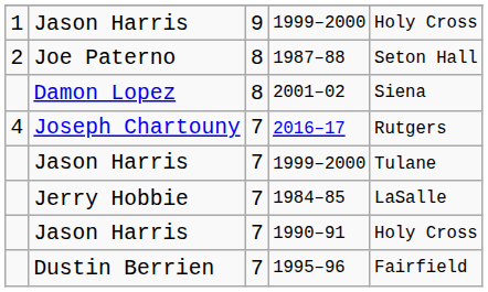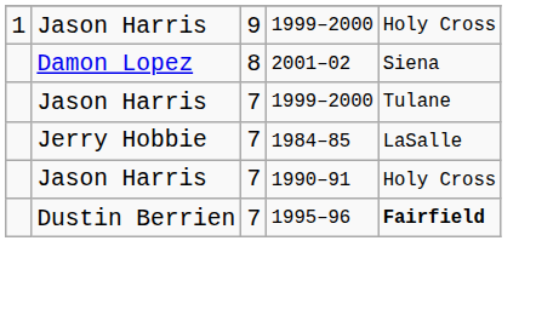 <table class="wikitable">
 <tr>
 </tr>
 <tr>
 <td>1</td>
 <td>Jason Harris</td>
 <td>9</td>
 <td style="font-size:80%;">1999–2000</td>
 <td style="font-size:80%;">Holy Cross</td>
 </tr>
 <tr>
-<td>2</td>
-<td>Joe Paterno</td>
-<td>8</td>
-<td style="font-size:80%;">1987–88</td>
-<td style="font-size:80%;">Seton Hall</td>
-</tr>
-<tr>
 <td></td>
 <td><a href='#'>Damon Lopez</a></td>
 <td>8</td>
 <td style="font-size:80%;">2001–02</td>
 <td style="font-size:80%;">Siena</td>
-</tr>
-<tr>
-<td>4</td>
-<td><a href='#'>Joseph Chartouny</a></td>
-<td>7</td>
-<td style="font-size:80%;"><a href='#'>2016–17</a></td>
-<td style="font-size:80%;">Rutgers</td>
 </tr>
 <tr>
 <td></td>
 <td>Jason Harris</td>
 <td>7</td>
 <td style="font-size:80%;">1999–2000</td>
 <td style="font-size:80%;">Tulane</td>
 </tr>
 <tr>
 <td></td>
 <td>Jerry Hobbie</td>
 <td>7</td>
 <td style="font-size:80%;">1984–85</td>
 <td style="font-size:80%;">LaSalle</td>
 </tr>
 <tr>
 <td></td>
 <td>Jason Harris</td>
 <td>7</td>
 <td style="font-size:80%;">1990–91</td>
 <td style="font-size:80%;">Holy Cross</td>
 </tr>
 <tr>
 <td></td>
 <td>Dustin Berrien</td>
 <td>7</td>
 <td style="font-size:80%;">1995–96</td>
-<td style="font-size:80%;">Fairfield</td>
+<td style="font-size:80%;"><strong>Fairfield</strong></td>
 </tr>
 </table>
